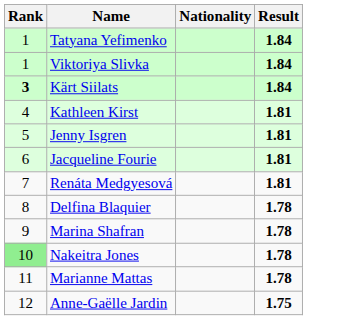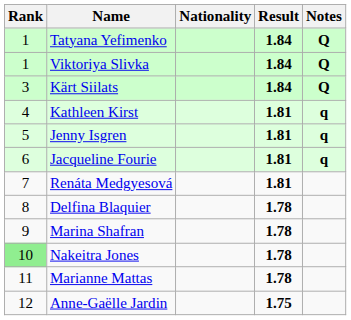 <table class="wikitable sortable" style="text-align:center">
 <tr>
 <th>Rank</th>
 <th>Name</th>
 <th>Nationality</th>
 <th>Result</th>
+<th>Notes</th>
 </tr>
 <tr bgcolor=ccffcc>
 <td>1</td>
 <td align=left><a href='#'>Tatyana Yefimenko</a></td>
 <td align=left></td>
 <td><strong>1.84</strong></td>
+<td><strong>Q</strong></td>
 </tr>
 <tr bgcolor=ccffcc>
 <td>1</td>
 <td align=left><a href='#'>Viktoriya Slivka</a></td>
 <td align=left></td>
 <td><strong>1.84</strong></td>
+<td><strong>Q</strong></td>
 </tr>
 <tr bgcolor=ccffcc>
-<td><strong>3</strong></td>
+<td>3</td>
 <td align=left><a href='#'>Kärt Siilats</a></td>
 <td align=left></td>
 <td><strong>1.84</strong></td>
+<td><strong>Q</strong></td>
 </tr>
 <tr bgcolor=ddffdd>
 <td>4</td>
 <td align=left><a href='#'>Kathleen Kirst</a></td>
 <td align=left></td>
 <td><strong>1.81</strong></td>
+<td><strong>q</strong></td>
 </tr>
 <tr bgcolor=ddffdd>
 <td>5</td>
 <td align=left><a href='#'>Jenny Isgren</a></td>
 <td align=left></td>
 <td><strong>1.81</strong></td>
+<td><strong>q</strong></td>
 </tr>
 <tr bgcolor=ddffdd>
 <td>6</td>
 <td align=left><a href='#'>Jacqueline Fourie</a></td>
 <td align=left></td>
 <td><strong>1.81</strong></td>
+<td><strong>q</strong></td>
 </tr>
 <tr>
 <td>7</td>
 <td align=left><a href='#'>Renáta Medgyesová</a></td>
 <td align=left></td>
 <td><strong>1.81</strong></td>
+<td></td>
 </tr>
 <tr>
 <td>8</td>
 <td align=left><a href='#'>Delfina Blaquier</a></td>
 <td align=left></td>
 <td><strong>1.78</strong></td>
+<td></td>
 </tr>
 <tr>
 <td>9</td>
 <td align=left><a href='#'>Marina Shafran</a></td>
 <td align=left></td>
 <td><strong>1.78</strong></td>
+<td></td>
 </tr>
 <tr>
 <td style="background: lightgreen;">10</td>
 <td align=left><a href='#'>Nakeitra Jones</a></td>
 <td align=left></td>
 <td><strong>1.78</strong></td>
+<td></td>
 </tr>
 <tr>
 <td>11</td>
 <td align=left><a href='#'>Marianne Mattas</a></td>
 <td align=left></td>
 <td><strong>1.78</strong></td>
+<td></td>
 </tr>
 <tr>
 <td>12</td>
 <td align=left><a href='#'>Anne-Gaëlle Jardin</a></td>
 <td align=left></td>
 <td><strong>1.75</strong></td>
+<td></td>
 </tr>
 </table>
